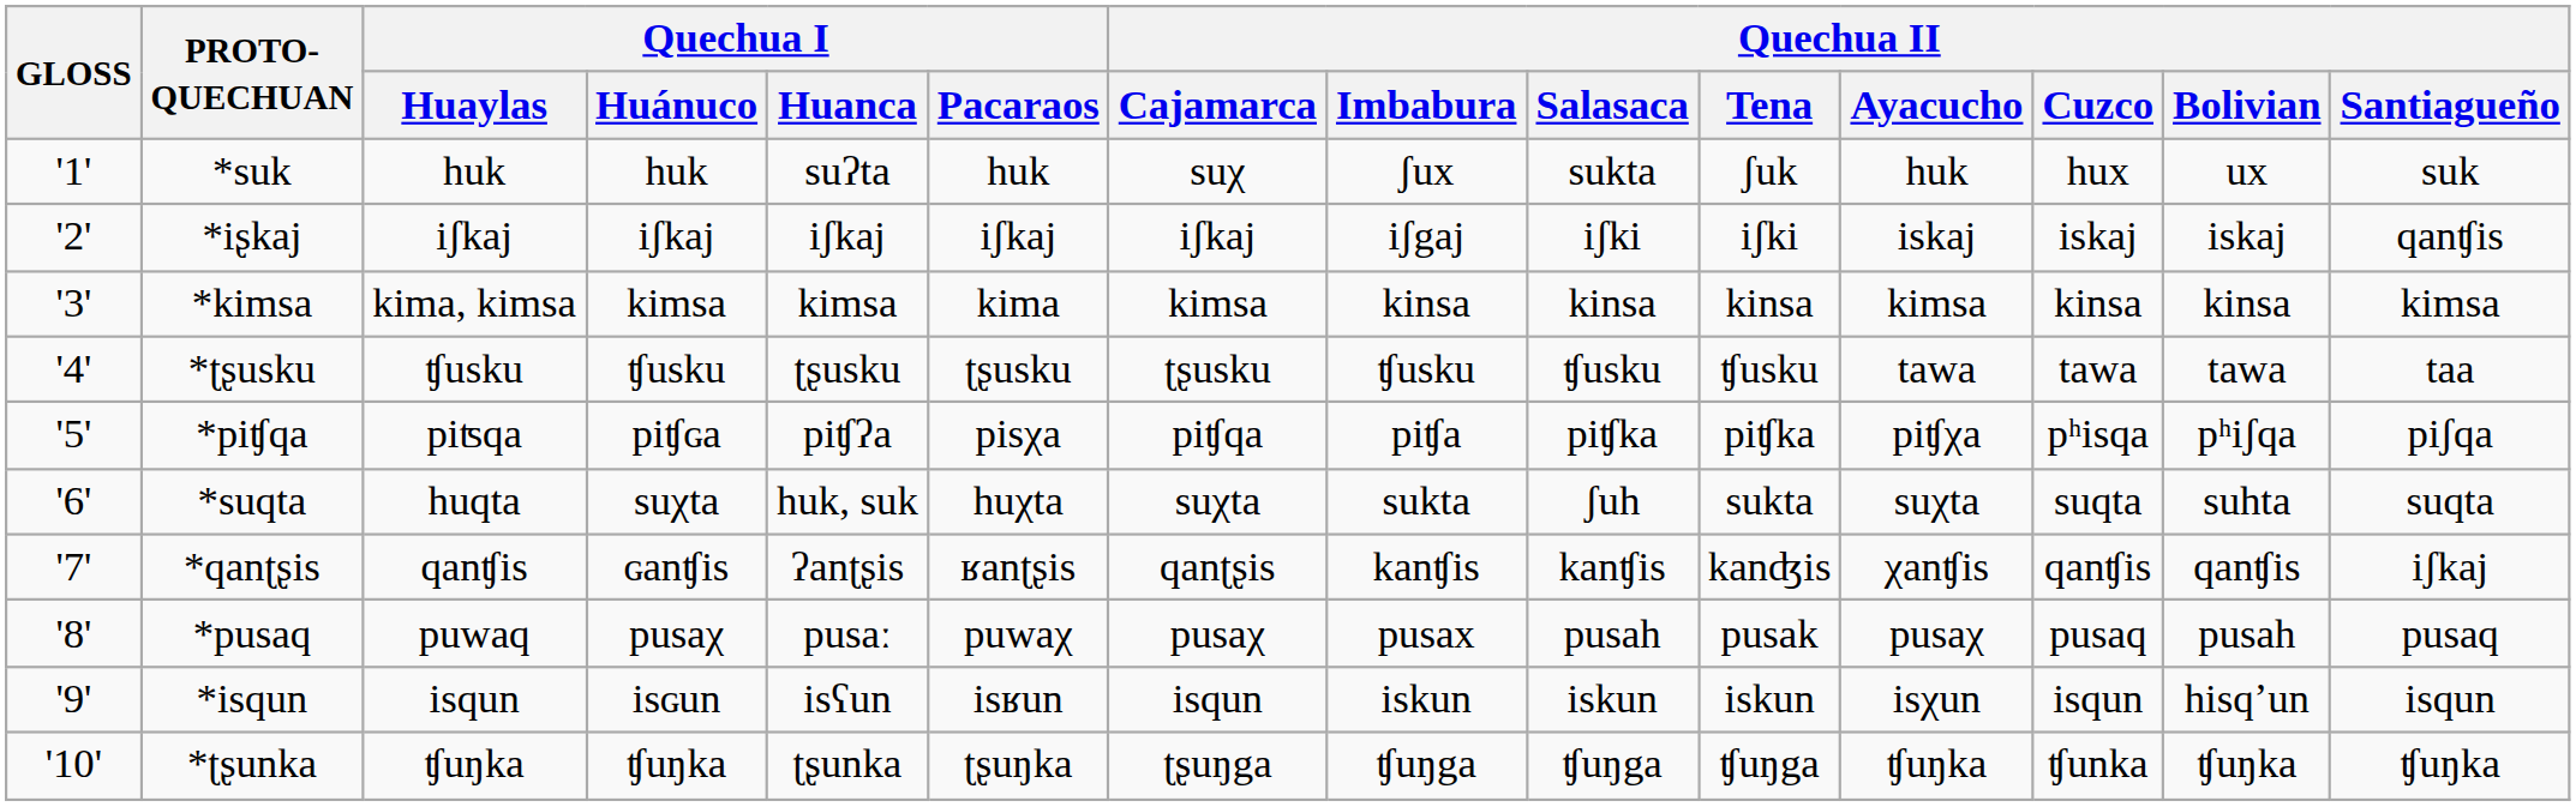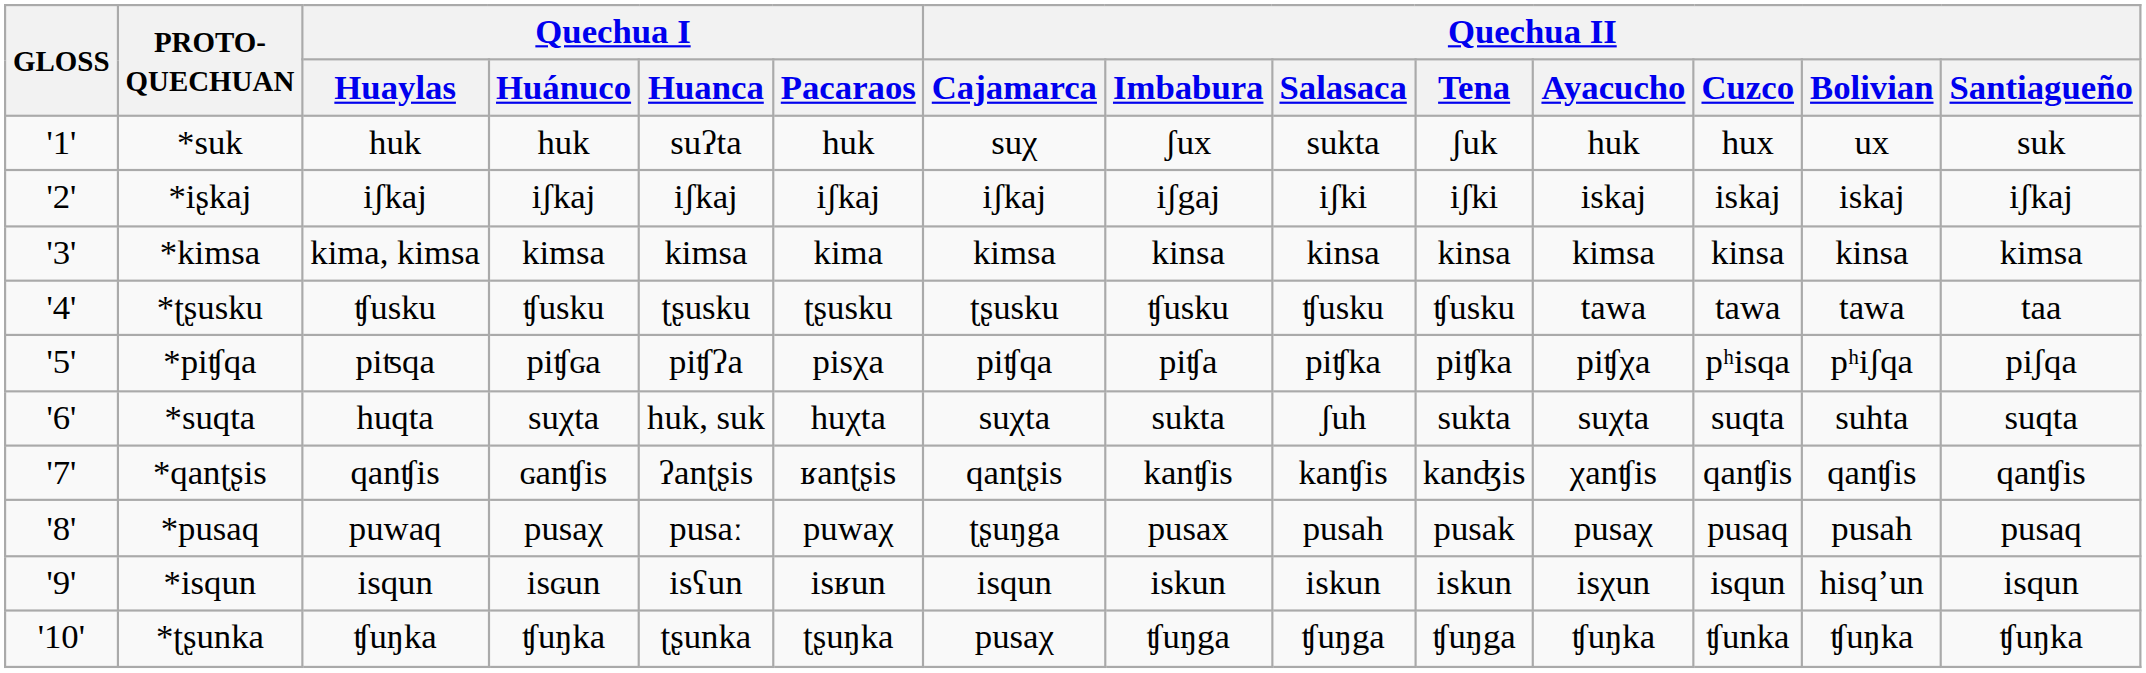 <table class=wikitable style="text-align:center">
 <tr>
 <th rowspan=2><small>GLOSS</small></th>
 <th rowspan=2><small>PROTO-<br>QUECHUAN</small></th>
 <th colspan=4><a href='#'>Quechua I</a></th>
 <th colspan=8><a href='#'>Quechua II</a></th>
 </tr>
 <tr>
 <th><a href='#'>Huaylas</a></th>
 <th><a href='#'>Huánuco</a></th>
 <th><a href='#'>Huanca</a></th>
 <th><a href='#'>Pacaraos</a></th>
 <th><a href='#'>Cajamarca</a></th>
 <th><a href='#'>Imbabura</a></th>
 <th><a href='#'>Salasaca</a></th>
 <th><a href='#'>Tena</a></th>
 <th><a href='#'>Ayacucho</a></th>
 <th><a href='#'>Cuzco</a></th>
 <th><a href='#'>Bolivian</a></th>
 <th><a href='#'>Santiagueño</a></th>
 </tr>
 <tr>
 <td>'1'</td>
 <td>*suk</td>
 <td>huk</td>
 <td>huk</td>
 <td>suʔta</td>
 <td>huk</td>
 <td>suχ</td>
 <td>ʃux</td>
 <td>sukta</td>
 <td>ʃuk</td>
 <td>huk</td>
 <td>hux</td>
 <td>ux</td>
 <td>suk</td>
 </tr>
 <tr>
 <td>'2'</td>
 <td>*iʂkaj</td>
 <td>iʃkaj</td>
 <td>iʃkaj</td>
 <td>iʃkaj</td>
 <td>iʃkaj</td>
 <td>iʃkaj</td>
 <td>iʃgaj</td>
 <td>iʃki</td>
 <td>iʃki</td>
 <td>iskaj</td>
 <td>iskaj</td>
 <td>iskaj</td>
-<td>qanʧis</td>
+<td>iʃkaj</td>
 </tr>
 <tr>
 <td>'3'</td>
 <td>*kimsa</td>
 <td>kima, kimsa</td>
 <td>kimsa</td>
 <td>kimsa</td>
 <td>kima</td>
 <td>kimsa</td>
 <td>kinsa</td>
 <td>kinsa</td>
 <td>kinsa</td>
 <td>kimsa</td>
 <td>kinsa</td>
 <td>kinsa</td>
 <td>kimsa</td>
 </tr>
 <tr>
 <td>'4'</td>
 <td>*ʈʂusku</td>
 <td>ʧusku</td>
 <td>ʧusku</td>
 <td>ʈʂusku</td>
 <td>ʈʂusku</td>
 <td>ʈʂusku</td>
 <td>ʧusku</td>
 <td>ʧusku</td>
 <td>ʧusku</td>
 <td>tawa</td>
 <td>tawa</td>
 <td>tawa</td>
 <td>taa</td>
 </tr>
 <tr>
 <td>'5'</td>
 <td>*piʧqa</td>
 <td>piʦqa</td>
 <td>piʧɢa</td>
 <td>piʧʔa</td>
 <td>pisχa</td>
 <td>piʧqa</td>
 <td>piʧa</td>
 <td>piʧka</td>
 <td>piʧka</td>
 <td>piʧχa</td>
 <td>pʰisqa</td>
 <td>pʰiʃqa</td>
 <td>piʃqa</td>
 </tr>
 <tr>
 <td>'6'</td>
 <td>*suqta</td>
 <td>huqta</td>
 <td>suχta</td>
 <td>huk, suk</td>
 <td>huχta</td>
 <td>suχta</td>
 <td>sukta</td>
 <td>ʃuh</td>
 <td>sukta</td>
 <td>suχta</td>
 <td>suqta</td>
 <td>suhta</td>
 <td>suqta</td>
 </tr>
 <tr>
 <td>'7'</td>
 <td>*qanʈʂis</td>
 <td>qanʧis</td>
 <td>ɢanʧis</td>
 <td>ʔanʈʂis</td>
 <td>ʁanʈʂis</td>
 <td>qanʈʂis</td>
 <td>kanʧis</td>
 <td>kanʧis</td>
 <td>kanʤis</td>
 <td>χanʧis</td>
 <td>qanʧis</td>
 <td>qanʧis</td>
-<td>iʃkaj</td>
+<td>qanʧis</td>
 </tr>
 <tr>
 <td>'8'</td>
 <td>*pusaq</td>
 <td>puwaq</td>
 <td>pusaχ</td>
 <td>pusaː</td>
 <td>puwaχ</td>
-<td>pusaχ</td>
+<td>ʈʂuŋga</td>
 <td>pusax</td>
 <td>pusah</td>
 <td>pusak</td>
 <td>pusaχ</td>
 <td>pusaq</td>
 <td>pusah</td>
 <td>pusaq</td>
 </tr>
 <tr>
 <td>'9'</td>
 <td>*isqun</td>
 <td>isqun</td>
 <td>isɢun</td>
 <td>isʕun</td>
 <td>isʁun</td>
 <td>isqun</td>
 <td>iskun</td>
 <td>iskun</td>
 <td>iskun</td>
 <td>isχun</td>
 <td>isqun</td>
 <td>hisqʼun</td>
 <td>isqun</td>
 </tr>
 <tr>
 <td>'10'</td>
 <td>*ʈʂunka</td>
 <td>ʧuŋka</td>
 <td>ʧuŋka</td>
 <td>ʈʂunka</td>
 <td>ʈʂuŋka</td>
-<td>ʈʂuŋga</td>
+<td>pusaχ</td>
 <td>ʧuŋga</td>
 <td>ʧuŋga</td>
 <td>ʧuŋga</td>
 <td>ʧuŋka</td>
 <td>ʧunka</td>
 <td>ʧuŋka</td>
 <td>ʧuŋka</td>
 </tr>
 </table>
